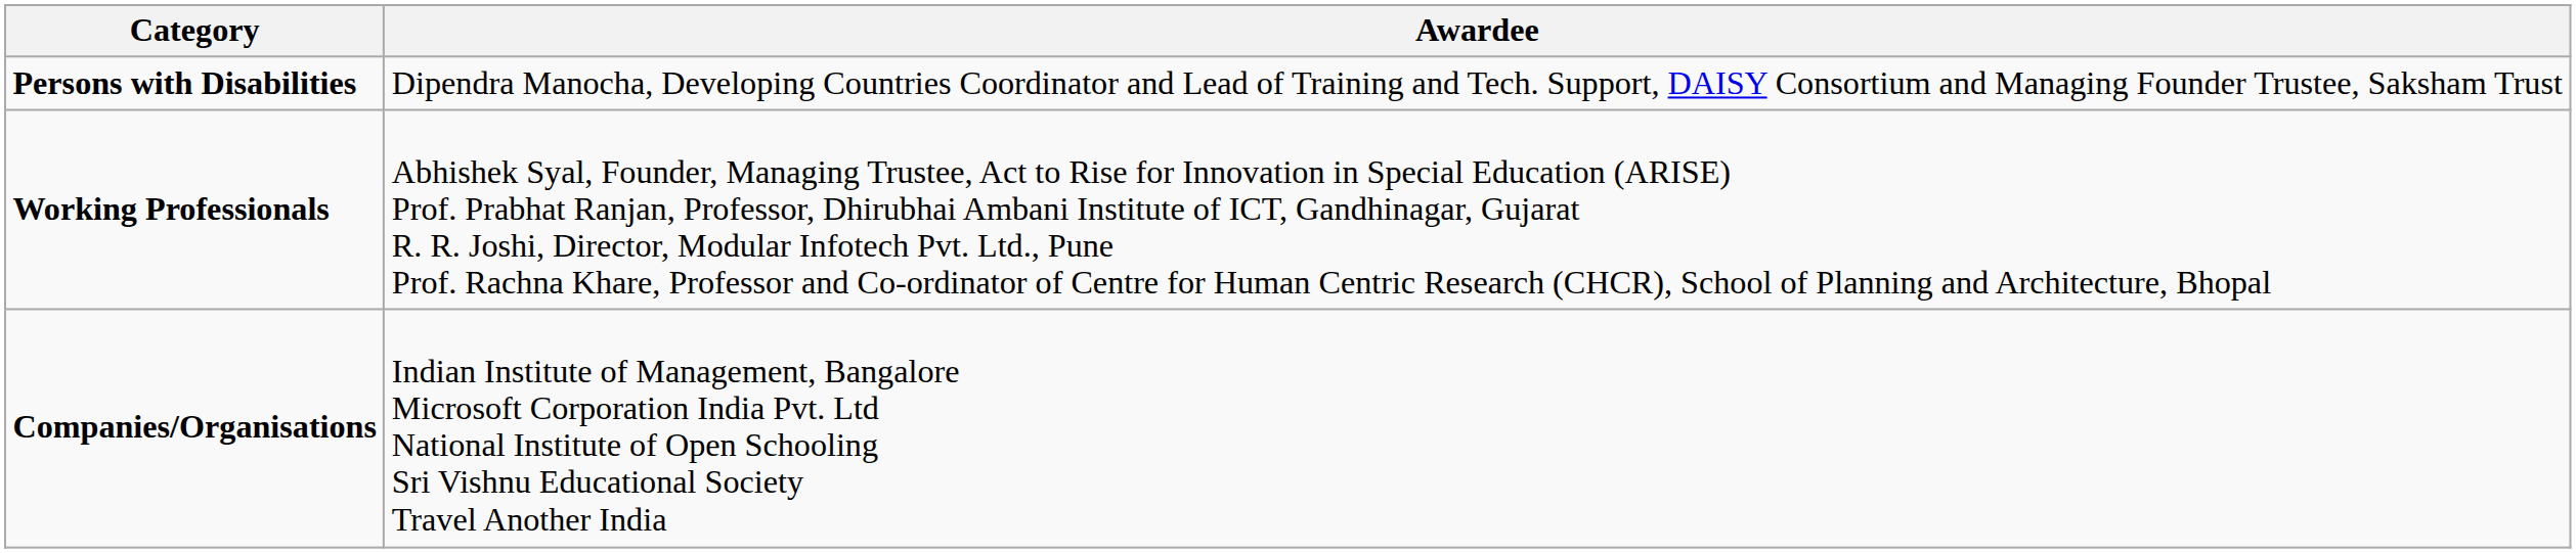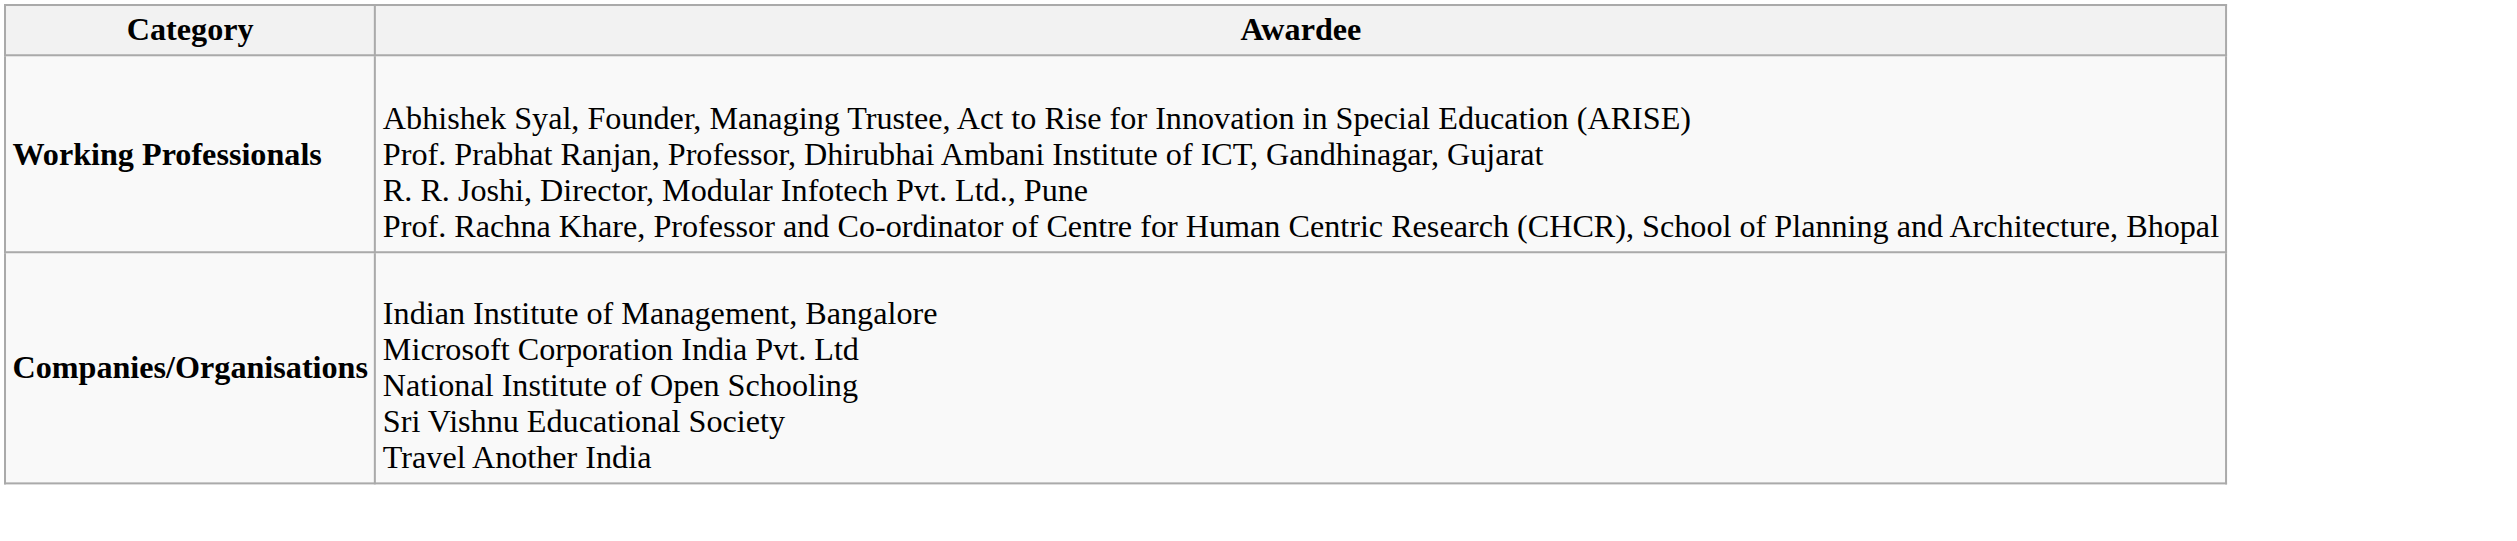 <table class="wikitable">
 <tr>
 <th>Category</th>
 <th>Awardee</th>
-</tr>
-<tr>
-<td><strong>Persons with Disabilities</strong></td>
-<td>Dipendra Manocha, Developing Countries Coordinator and Lead of Training and Tech. Support, <a href='#'>DAISY</a> Consortium and Managing Founder Trustee, Saksham Trust</td>
 </tr>
 <tr>
 <td><strong>Working Professionals</strong></td>
 <td><br>Abhishek Syal, Founder, Managing Trustee, Act to Rise for Innovation in Special Education (ARISE)<br>Prof. Prabhat Ranjan, Professor, Dhirubhai Ambani Institute of ICT, Gandhinagar, Gujarat<br>R. R. Joshi, Director, Modular Infotech Pvt. Ltd., Pune<br>Prof. Rachna Khare, Professor and Co-ordinator of Centre for Human Centric Research (CHCR), School of Planning and Architecture, Bhopal</td>
 </tr>
 <tr>
 <td><strong>Companies/Organisations</strong></td>
 <td><br>Indian Institute of Management, Bangalore<br>Microsoft Corporation India Pvt. Ltd<br>National Institute of Open Schooling<br>Sri Vishnu Educational Society<br>Travel Another India</td>
 </tr>
 </table>
